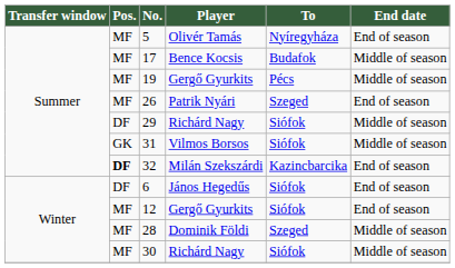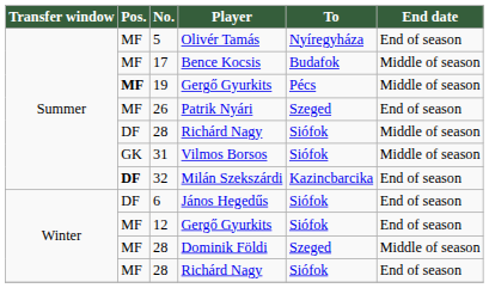 <table class="wikitable plainrowheaders sortable">
 <tr>
 <th style="background-color:#355E3B;color:white">Transfer window</th>
 <th style="background-color:#355E3B;color:white">Pos.</th>
 <th style="background-color:#355E3B;color:white">No.</th>
 <th style="background-color:#355E3B;color:white">Player</th>
 <th style="background-color:#355E3B;color:white">To</th>
 <th style="background-color:#355E3B;color:white">End date</th>
 </tr>
 <tr>
 <td rowspan="7" style="text-align:center;">Summer</td>
 <td style=text-aligncenter;>MF</td>
 <td style=text-aligncenter;>5</td>
 <td style=text-alignleft;> <a href='#'>Olivér Tamás</a></td>
 <td style=text-alignleft;><a href='#'>Nyíregyháza</a></td>
 <td style=text-aligncenter;>End of season</td>
 </tr>
 <tr>
 <td style=text-aligncenter;>MF</td>
 <td style=text-aligncenter;>17</td>
 <td style=text-alignleft;> <a href='#'>Bence Kocsis</a></td>
 <td style=text-alignleft;><a href='#'>Budafok</a></td>
 <td style=text-aligncenter;>Middle of season</td>
 </tr>
 <tr>
-<td style=text-aligncenter;>MF</td>
+<td style=text-aligncenter;><strong>MF</strong></td>
 <td style=text-aligncenter;>19</td>
 <td style=text-alignleft;> <a href='#'>Gergő Gyurkits</a></td>
 <td style=text-alignleft;><a href='#'>Pécs</a></td>
 <td style=text-aligncenter;>Middle of season</td>
 </tr>
 <tr>
 <td style=text-aligncenter;>MF</td>
 <td style=text-aligncenter;>26</td>
 <td style=text-alignleft;> <a href='#'>Patrik Nyári</a></td>
 <td style=text-alignleft;><a href='#'>Szeged</a></td>
 <td style=text-aligncenter;>End of season</td>
 </tr>
 <tr>
 <td style=text-aligncenter;>DF</td>
-<td style=text-aligncenter;>29</td>
+<td style=text-aligncenter;>28</td>
 <td style=text-alignleft;> <a href='#'>Richárd Nagy</a></td>
 <td style=text-alignleft;><a href='#'>Siófok</a></td>
 <td style=text-aligncenter;>Middle of season</td>
 </tr>
 <tr>
 <td style=text-aligncenter;>GK</td>
 <td style=text-aligncenter;>31</td>
 <td style=text-alignleft;> <a href='#'>Vilmos Borsos</a></td>
 <td style=text-alignleft;><a href='#'>Siófok</a></td>
 <td style=text-aligncenter;>Middle of season</td>
 </tr>
 <tr>
 <td style=text-aligncenter;><strong>DF</strong></td>
 <td style=text-aligncenter;>32</td>
 <td style=text-alignleft;> <a href='#'>Milán Szekszárdi</a></td>
 <td style=text-alignleft;><a href='#'>Kazincbarcika</a></td>
 <td style=text-aligncenter;>End of season</td>
 </tr>
 <tr>
 <td rowspan="4" style="text-align:center;">Winter</td>
 <td style=text-aligncenter;>DF</td>
 <td style=text-aligncenter;>6</td>
 <td style=text-alignleft;> <a href='#'>János Hegedűs</a></td>
 <td style=text-alignleft;><a href='#'>Siófok</a></td>
 <td style=text-aligncenter;>End of season</td>
 </tr>
 <tr>
 <td style=text-aligncenter;>MF</td>
 <td style=text-aligncenter;>12</td>
 <td style=text-alignleft;> <a href='#'>Gergő Gyurkits</a></td>
 <td style=text-alignleft;><a href='#'>Siófok</a></td>
 <td style=text-aligncenter;>End of season</td>
 </tr>
 <tr>
 <td style=text-aligncenter;>MF</td>
 <td style=text-aligncenter;>28</td>
 <td style=text-alignleft;> <a href='#'>Dominik Földi</a></td>
 <td style=text-alignleft;><a href='#'>Szeged</a></td>
 <td style=text-aligncenter;>Middle of season</td>
 </tr>
 <tr>
 <td style=text-aligncenter;>MF</td>
-<td style=text-aligncenter;>30</td>
+<td style=text-aligncenter;>28</td>
 <td style=text-alignleft;> <a href='#'>Richárd Nagy</a></td>
 <td style=text-alignleft;><a href='#'>Siófok</a></td>
-<td style=text-aligncenter;>Middle of season</td>
+<td style=text-aligncenter;>End of season</td>
 </tr>
 <tr>
 </tr>
 </table>
